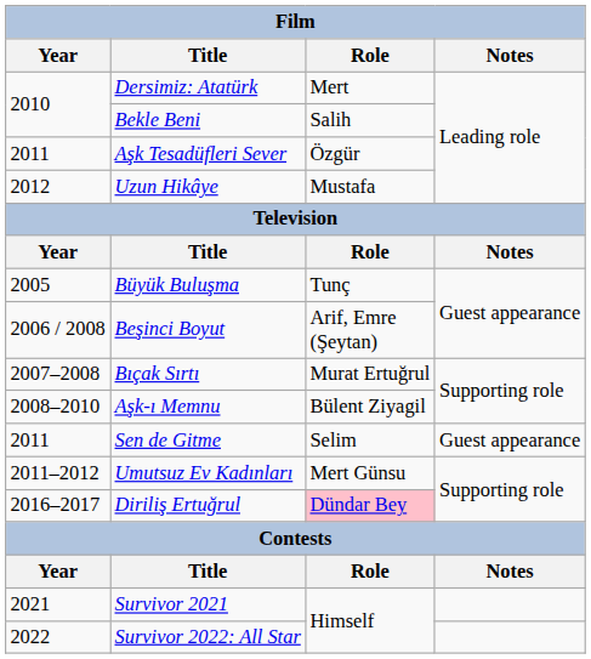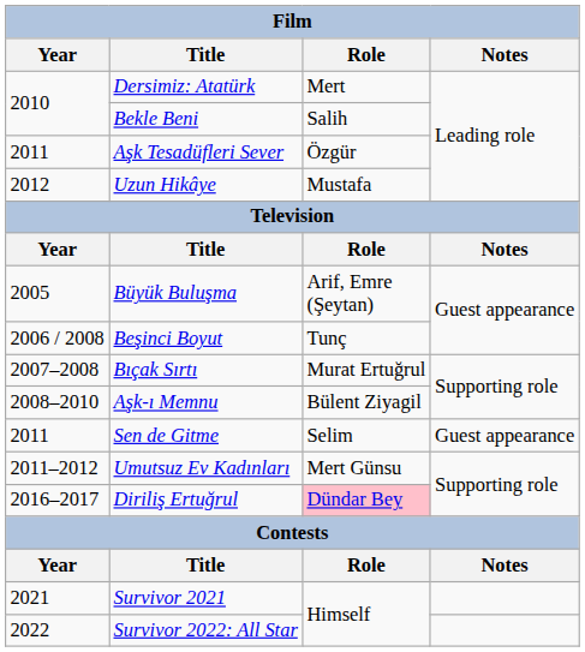 <table class="wikitable" style="font-size:90%">
 <tr>
 <th colspan="4" style="background:LightSteelBlue">Film</th>
 </tr>
 <tr>
 <th>Year</th>
 <th>Title</th>
 <th>Role</th>
 <th>Notes</th>
 </tr>
 <tr>
 <td rowspan="2">2010</td>
 <td><em><a href='#'>Dersimiz: Atatürk</a></em></td>
 <td>Mert</td>
 <td rowspan="4">Leading role</td>
 </tr>
 <tr>
 <td><em><a href='#'>Bekle Beni</a></em></td>
 <td>Salih</td>
 </tr>
 <tr>
 <td>2011</td>
 <td><em><a href='#'>Aşk Tesadüfleri Sever</a></em></td>
 <td>Özgür</td>
 </tr>
 <tr>
 <td>2012</td>
 <td><em><a href='#'>Uzun Hikâye</a></em></td>
 <td>Mustafa</td>
 </tr>
 <tr>
 <th colspan="4" style="background:LightSteelBlue">Television</th>
 </tr>
 <tr>
 <th>Year</th>
 <th>Title</th>
 <th>Role</th>
 <th>Notes</th>
 </tr>
 <tr>
 <td>2005</td>
 <td><em><a href='#'>Büyük Buluşma</a></em></td>
-<td>Tunç</td>
+<td>Arif, Emre <br> (Şeytan)</td>
 <td rowspan="2">Guest appearance</td>
 </tr>
 <tr>
 <td>2006 / 2008</td>
 <td><em><a href='#'>Beşinci Boyut</a></em></td>
-<td>Arif, Emre <br> (Şeytan)</td>
+<td>Tunç</td>
 </tr>
 <tr>
 <td>2007–2008</td>
 <td><em><a href='#'>Bıçak Sırtı</a></em></td>
 <td>Murat Ertuğrul</td>
 <td rowspan="2">Supporting role</td>
 </tr>
 <tr>
 <td>2008–2010</td>
 <td><em><a href='#'>Aşk-ı Memnu</a></em></td>
 <td>Bülent Ziyagil</td>
 </tr>
 <tr>
 <td>2011</td>
 <td><em><a href='#'>Sen de Gitme</a></em></td>
 <td>Selim</td>
 <td>Guest appearance</td>
 </tr>
 <tr>
 <td>2011–2012</td>
 <td><em><a href='#'>Umutsuz Ev Kadınları</a></em></td>
 <td>Mert Günsu</td>
 <td rowspan="2">Supporting role</td>
 </tr>
 <tr>
 <td>2016–2017</td>
 <td><em><a href='#'>Diriliş Ertuğrul</a></em></td>
 <td style="background: pink;"><a href='#'>Dündar Bey</a></td>
 </tr>
 <tr>
 <th colspan="4" style="background:LightSteelBlue">Contests</th>
 </tr>
 <tr>
 <th>Year</th>
 <th>Title</th>
 <th>Role</th>
 <th>Notes</th>
 </tr>
 <tr>
 <td>2021</td>
 <td><em><a href='#'>Survivor 2021</a></em></td>
 <td rowspan="2">Himself</td>
 <td></td>
 </tr>
 <tr>
 <td>2022</td>
 <td><em><a href='#'>Survivor 2022: All Star</a></em></td>
 <td></td>
 </tr>
 </table>
